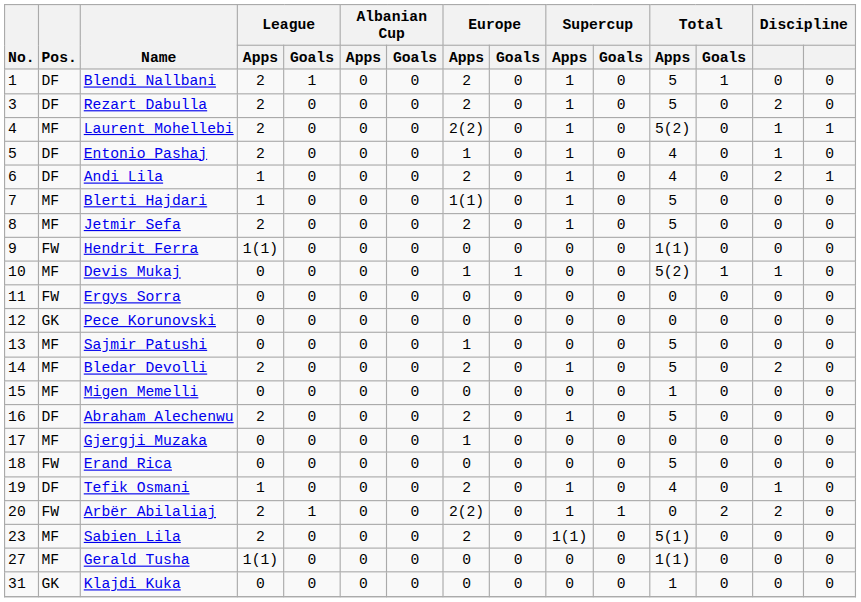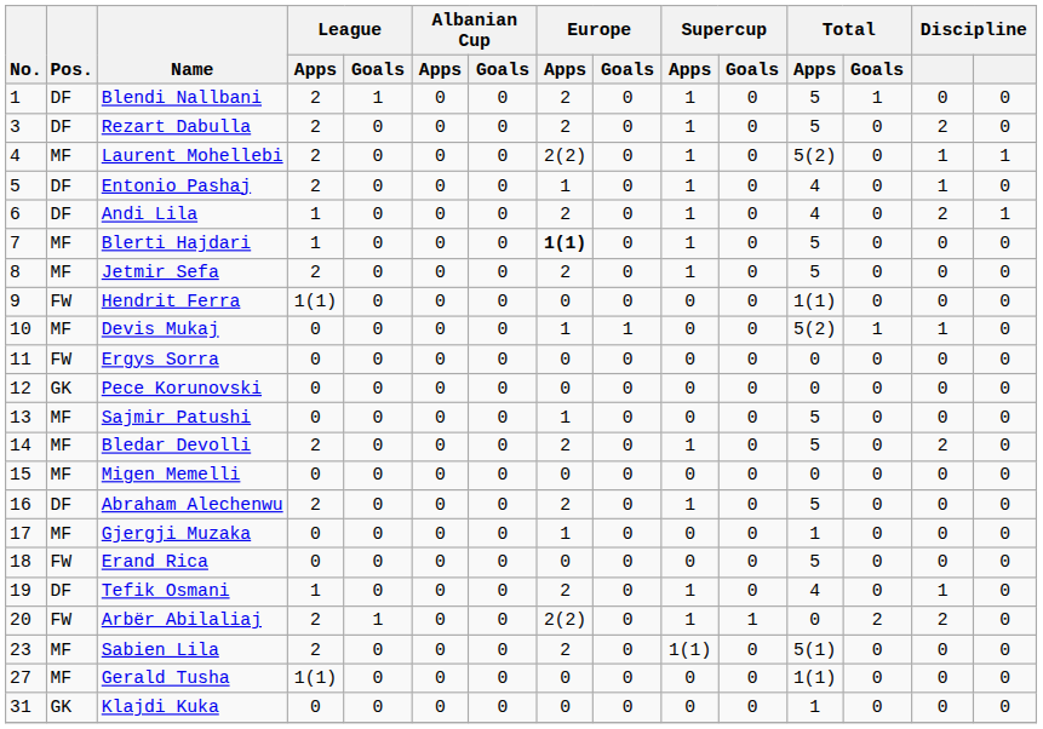 <table class="wikitable" style="text-align:center">
 <tr>
 <th rowspan="2" valign="bottom">No.</th>
 <th rowspan="2" valign="bottom">Pos.</th>
 <th rowspan="2" valign="bottom">Name</th>
 <th colspan="2" width="85">League</th>
 <th colspan="2" width="85">Albanian Cup</th>
 <th colspan="2" width="85">Europe</th>
 <th colspan="2" width="85">Supercup</th>
 <th colspan="2" width="85">Total</th>
 <th colspan="2" width="85">Discipline</th>
 </tr>
 <tr>
 <th>Apps</th>
 <th>Goals</th>
 <th>Apps</th>
 <th>Goals</th>
 <th>Apps</th>
 <th>Goals</th>
 <th>Apps</th>
 <th>Goals</th>
 <th>Apps</th>
 <th>Goals</th>
 <th></th>
 <th></th>
 </tr>
 <tr>
 <td align="left">1</td>
 <td align="left">DF</td>
 <td align="left"> <a href='#'>Blendi Nallbani</a></td>
 <td>2</td>
 <td>1</td>
 <td>0</td>
 <td>0</td>
 <td>2</td>
 <td>0</td>
 <td>1</td>
 <td>0</td>
 <td>5</td>
 <td>1</td>
 <td>0</td>
 <td>0</td>
 </tr>
 <tr>
 <td align="left">3</td>
 <td align="left">DF</td>
 <td align="left"> <a href='#'>Rezart Dabulla</a></td>
 <td>2</td>
 <td>0</td>
 <td>0</td>
 <td>0</td>
 <td>2</td>
 <td>0</td>
 <td>1</td>
 <td>0</td>
 <td>5</td>
 <td>0</td>
 <td>2</td>
 <td>0</td>
 </tr>
 <tr>
 <td align="left">4</td>
 <td align="left">MF</td>
 <td align="left"> <a href='#'>Laurent Mohellebi</a></td>
 <td>2</td>
 <td>0</td>
 <td>0</td>
 <td>0</td>
 <td>2(2)</td>
 <td>0</td>
 <td>1</td>
 <td>0</td>
 <td>5(2)</td>
 <td>0</td>
 <td>1</td>
 <td>1</td>
 </tr>
 <tr>
 <td align="left">5</td>
 <td align="left">DF</td>
 <td align="left"> <a href='#'>Entonio Pashaj</a></td>
 <td>2</td>
 <td>0</td>
 <td>0</td>
 <td>0</td>
 <td>1</td>
 <td>0</td>
 <td>1</td>
 <td>0</td>
 <td>4</td>
 <td>0</td>
 <td>1</td>
 <td>0</td>
 </tr>
 <tr>
 <td align="left">6</td>
 <td align="left">DF</td>
 <td align="left"> <a href='#'>Andi Lila</a></td>
 <td>1</td>
 <td>0</td>
 <td>0</td>
 <td>0</td>
 <td>2</td>
 <td>0</td>
 <td>1</td>
 <td>0</td>
 <td>4</td>
 <td>0</td>
 <td>2</td>
 <td>1</td>
 </tr>
 <tr>
 <td align="left">7</td>
 <td align="left">MF</td>
 <td align="left"> <a href='#'>Blerti Hajdari</a></td>
 <td>1</td>
 <td>0</td>
 <td>0</td>
 <td>0</td>
-<td>1(1)</td>
+<td><strong>1(1)</strong></td>
 <td>0</td>
 <td>1</td>
 <td>0</td>
 <td>5</td>
 <td>0</td>
 <td>0</td>
 <td>0</td>
 </tr>
 <tr>
 <td align="left">8</td>
 <td align="left">MF</td>
 <td align="left"> <a href='#'>Jetmir Sefa</a></td>
 <td>2</td>
 <td>0</td>
 <td>0</td>
 <td>0</td>
 <td>2</td>
 <td>0</td>
 <td>1</td>
 <td>0</td>
 <td>5</td>
 <td>0</td>
 <td>0</td>
 <td>0</td>
 </tr>
 <tr>
 <td align="left">9</td>
 <td align="left">FW</td>
 <td align="left"> <a href='#'>Hendrit Ferra</a></td>
 <td>1(1)</td>
 <td>0</td>
 <td>0</td>
 <td>0</td>
 <td>0</td>
 <td>0</td>
 <td>0</td>
 <td>0</td>
 <td>1(1)</td>
 <td>0</td>
 <td>0</td>
 <td>0</td>
 </tr>
 <tr>
 <td align="left">10</td>
 <td align="left">MF</td>
 <td align="left"> <a href='#'>Devis Mukaj</a></td>
 <td>0</td>
 <td>0</td>
 <td>0</td>
 <td>0</td>
 <td>1</td>
 <td>1</td>
 <td>0</td>
 <td>0</td>
 <td>5(2)</td>
 <td>1</td>
 <td>1</td>
 <td>0</td>
 </tr>
 <tr>
 <td align="left">11</td>
 <td align="left">FW</td>
 <td align="left"> <a href='#'>Ergys Sorra</a></td>
 <td>0</td>
 <td>0</td>
 <td>0</td>
 <td>0</td>
 <td>0</td>
 <td>0</td>
 <td>0</td>
 <td>0</td>
 <td>0</td>
 <td>0</td>
 <td>0</td>
 <td>0</td>
 </tr>
 <tr>
 <td align="left">12</td>
 <td align="left">GK</td>
 <td align="left"> <a href='#'>Pece Korunovski</a></td>
 <td>0</td>
 <td>0</td>
 <td>0</td>
 <td>0</td>
 <td>0</td>
 <td>0</td>
 <td>0</td>
 <td>0</td>
 <td>0</td>
 <td>0</td>
 <td>0</td>
 <td>0</td>
 </tr>
 <tr>
 <td align="left">13</td>
 <td align="left">MF</td>
 <td align="left"> <a href='#'>Sajmir Patushi</a></td>
 <td>0</td>
 <td>0</td>
 <td>0</td>
 <td>0</td>
 <td>1</td>
 <td>0</td>
 <td>0</td>
 <td>0</td>
 <td>5</td>
 <td>0</td>
 <td>0</td>
 <td>0</td>
 </tr>
 <tr>
 <td align="left">14</td>
 <td align="left">MF</td>
 <td align="left"> <a href='#'>Bledar Devolli</a></td>
 <td>2</td>
 <td>0</td>
 <td>0</td>
 <td>0</td>
 <td>2</td>
 <td>0</td>
 <td>1</td>
 <td>0</td>
 <td>5</td>
 <td>0</td>
 <td>2</td>
 <td>0</td>
 </tr>
 <tr>
 <td align="left">15</td>
 <td align="left">MF</td>
 <td align="left"> <a href='#'>Migen Memelli</a></td>
 <td>0</td>
 <td>0</td>
 <td>0</td>
 <td>0</td>
 <td>0</td>
 <td>0</td>
 <td>0</td>
 <td>0</td>
-<td>1</td>
+<td>0</td>
 <td>0</td>
 <td>0</td>
 <td>0</td>
 </tr>
 <tr>
 <td align="left">16</td>
 <td align="left">DF</td>
 <td align="left"> <a href='#'>Abraham Alechenwu</a></td>
 <td>2</td>
 <td>0</td>
 <td>0</td>
 <td>0</td>
 <td>2</td>
 <td>0</td>
 <td>1</td>
 <td>0</td>
 <td>5</td>
 <td>0</td>
 <td>0</td>
 <td>0</td>
 </tr>
 <tr>
 <td align="left">17</td>
 <td align="left">MF</td>
 <td align="left"> <a href='#'>Gjergji Muzaka</a></td>
 <td>0</td>
 <td>0</td>
 <td>0</td>
 <td>0</td>
 <td>1</td>
 <td>0</td>
 <td>0</td>
 <td>0</td>
-<td>0</td>
+<td>1</td>
 <td>0</td>
 <td>0</td>
 <td>0</td>
 </tr>
 <tr>
 <td align="left">18</td>
 <td align="left">FW</td>
 <td align="left"> <a href='#'>Erand Rica</a></td>
 <td>0</td>
 <td>0</td>
 <td>0</td>
 <td>0</td>
 <td>0</td>
 <td>0</td>
 <td>0</td>
 <td>0</td>
 <td>5</td>
 <td>0</td>
 <td>0</td>
 <td>0</td>
 </tr>
 <tr>
 <td align="left">19</td>
 <td align="left">DF</td>
 <td align="left"> <a href='#'>Tefik Osmani</a></td>
 <td>1</td>
 <td>0</td>
 <td>0</td>
 <td>0</td>
 <td>2</td>
 <td>0</td>
 <td>1</td>
 <td>0</td>
 <td>4</td>
 <td>0</td>
 <td>1</td>
 <td>0</td>
 </tr>
 <tr>
 <td align="left">20</td>
 <td align="left">FW</td>
 <td align="left"> <a href='#'>Arbër Abilaliaj</a></td>
 <td>2</td>
 <td>1</td>
 <td>0</td>
 <td>0</td>
 <td>2(2)</td>
 <td>0</td>
 <td>1</td>
 <td>1</td>
 <td>0</td>
 <td>2</td>
 <td>2</td>
 <td>0</td>
 </tr>
 <tr>
 <td align="left">23</td>
 <td align="left">MF</td>
 <td align="left"> <a href='#'>Sabien Lila</a></td>
 <td>2</td>
 <td>0</td>
 <td>0</td>
 <td>0</td>
 <td>2</td>
 <td>0</td>
 <td>1(1)</td>
 <td>0</td>
 <td>5(1)</td>
 <td>0</td>
 <td>0</td>
 <td>0</td>
 </tr>
 <tr>
 <td align="left">27</td>
 <td align="left">MF</td>
 <td align="left"> <a href='#'>Gerald Tusha</a></td>
 <td>1(1)</td>
 <td>0</td>
 <td>0</td>
 <td>0</td>
 <td>0</td>
 <td>0</td>
 <td>0</td>
 <td>0</td>
 <td>1(1)</td>
 <td>0</td>
 <td>0</td>
 <td>0</td>
 </tr>
 <tr>
 <td align="left">31</td>
 <td align="left">GK</td>
 <td align="left"> <a href='#'>Klajdi Kuka</a></td>
 <td>0</td>
 <td>0</td>
 <td>0</td>
 <td>0</td>
 <td>0</td>
 <td>0</td>
 <td>0</td>
 <td>0</td>
 <td>1</td>
 <td>0</td>
 <td>0</td>
 <td>0</td>
 </tr>
 <tr>
 </tr>
 </table>
